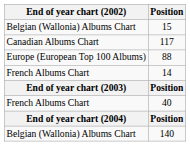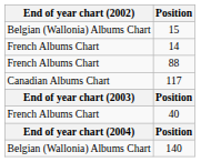 <table class="wikitable sortable">
 <tr>
 <th>End of year chart (2002)</th>
 <th>Position</th>
 </tr>
 <tr>
 <td>Belgian (Wallonia) Albums Chart</td>
 <td style="text-align:center;">15</td>
 </tr>
 <tr>
-<td>Canadian Albums Chart</td>
-<td style="text-align:center;">117</td>
+<td>French Albums Chart</td>
+<td style="text-align:center;">14</td>
 </tr>
 <tr>
-<td align="left">Europe (European Top 100 Albums)</td>
+<td>French Albums Chart</td>
 <td align="center">88</td>
 </tr>
 <tr>
-<td>French Albums Chart</td>
-<td style="text-align:center;">14</td>
+<td>Canadian Albums Chart</td>
+<td style="text-align:center;">117</td>
 </tr>
 <tr>
 <th>End of year chart (2003)</th>
 <th>Position</th>
 </tr>
 <tr>
 <td align="left">French Albums Chart</td>
 <td style="text-align:center;">40</td>
 </tr>
 <tr>
 <th>End of year chart (2004)</th>
 <th>Position</th>
 </tr>
 <tr>
 <td>Belgian (Wallonia) Albums Chart</td>
 <td align="center">140</td>
 </tr>
 </table>
